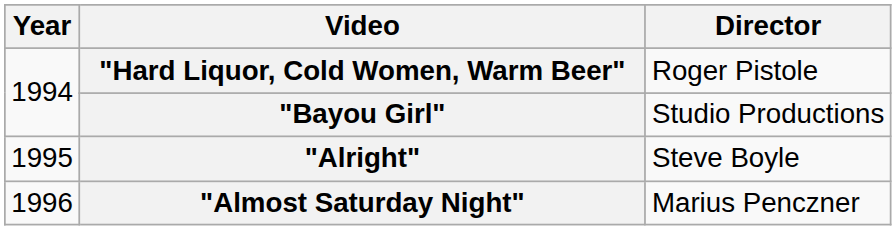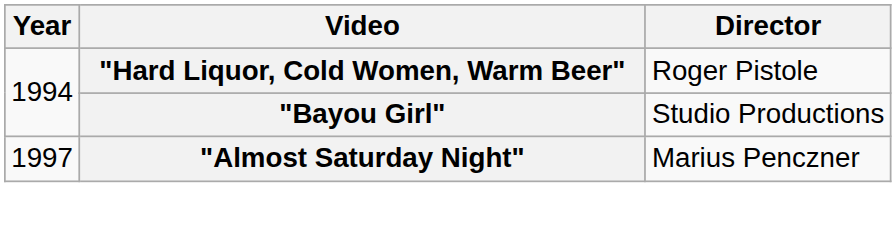 <table class="wikitable plainrowheaders">
 <tr>
 <th>Year</th>
 <th style="width:20em;">Video</th>
 <th>Director</th>
 </tr>
 <tr>
 <td rowspan="2">1994</td>
 <th scope="row">"Hard Liquor, Cold Women, Warm Beer"</th>
 <td>Roger Pistole</td>
 </tr>
 <tr>
 <th scope="row">"Bayou Girl"</th>
 <td>Studio Productions</td>
 </tr>
 <tr>
-<td>1995</td>
-<th scope="row">"Alright"</th>
-<td>Steve Boyle</td>
-</tr>
-<tr>
-<td>1996</td>
+<td>1997</td>
 <th scope="row">"Almost Saturday Night"</th>
 <td>Marius Penczner</td>
 </tr>
 </table>
